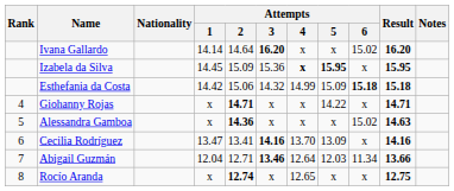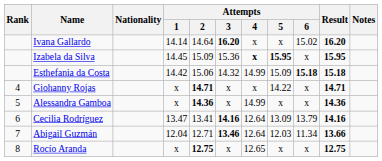 <table class="wikitable sortable" style="text-align:center">
 <tr>
 <th rowspan=2>Rank</th>
 <th rowspan=2>Name</th>
 <th rowspan=2>Nationality</th>
 <th colspan=6>Attempts</th>
 <th rowspan=2>Result</th>
 <th rowspan=2>Notes</th>
 </tr>
 <tr>
 <th>1</th>
 <th>2</th>
 <th>3</th>
 <th>4</th>
 <th>5</th>
 <th>6</th>
 </tr>
 <tr>
 <td align=center></td>
 <td align=left><a href='#'>Ivana Gallardo</a></td>
 <td align=left></td>
 <td>14.14</td>
 <td>14.64</td>
 <td><strong>16.20</strong></td>
 <td>x</td>
 <td>x</td>
 <td>15.02</td>
 <td><strong>16.20</strong></td>
 <td></td>
 </tr>
 <tr>
 <td align=center></td>
 <td align=left><a href='#'>Izabela da Silva</a></td>
 <td align=left></td>
 <td>14.45</td>
 <td>15.09</td>
 <td>15.36</td>
 <td><strong>x</strong></td>
 <td><strong>15.95</strong></td>
 <td>x</td>
 <td><strong>15.95</strong></td>
 <td></td>
 </tr>
 <tr>
 <td align=center></td>
 <td align=left><a href='#'>Esthefania da Costa</a></td>
 <td align=left></td>
 <td>14.42</td>
 <td>15.06</td>
 <td>14.32</td>
 <td>14.99</td>
 <td>15.09</td>
 <td><strong>15.18</strong></td>
 <td><strong>15.18</strong></td>
 <td></td>
 </tr>
 <tr>
 <td align=center>4</td>
 <td align=left><a href='#'>Giohanny Rojas</a></td>
 <td align=left></td>
 <td>x</td>
 <td><strong>14.71</strong></td>
 <td>x</td>
 <td>x</td>
 <td>14.22</td>
 <td>x</td>
 <td><strong>14.71</strong></td>
 <td></td>
 </tr>
 <tr>
 <td align=center>5</td>
 <td align=left><a href='#'>Alessandra Gamboa</a></td>
 <td align=left></td>
 <td>x</td>
 <td><strong>14.36</strong></td>
 <td>x</td>
+<td>14.99</td>
 <td>x</td>
 <td>x</td>
-<td>15.02</td>
-<td><strong>14.63</strong></td>
+<td><strong>14.36</strong></td>
 <td></td>
 </tr>
 <tr>
 <td align=center>6</td>
 <td align=left><a href='#'>Cecilia Rodríguez</a></td>
 <td align=left></td>
 <td>13.47</td>
 <td>13.41</td>
 <td><strong>14.16</strong></td>
-<td>13.70</td>
+<td>12.64</td>
 <td>13.09</td>
-<td>x</td>
+<td>13.79</td>
 <td><strong>14.16</strong></td>
 <td></td>
 </tr>
 <tr>
 <td align=center>7</td>
 <td align=left><a href='#'>Abigail Guzmán</a></td>
 <td align=left></td>
 <td>12.04</td>
 <td>12.71</td>
 <td><strong>13.46</strong></td>
 <td>12.64</td>
 <td>12.03</td>
 <td>11.34</td>
 <td><strong>13.66</strong></td>
 <td></td>
 </tr>
 <tr>
 <td align=center>8</td>
 <td align=left><a href='#'>Rocío Aranda</a></td>
 <td align=left></td>
 <td>x</td>
-<td><strong>12.74</strong></td>
+<td><strong>12.75</strong></td>
 <td>x</td>
 <td>12.65</td>
 <td>x</td>
 <td>x</td>
 <td><strong>12.75</strong></td>
 <td></td>
 </tr>
 </table>
